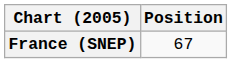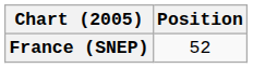 <table class="wikitable plainrowheaders" style="text-align:center">
 <tr>
 <th>Chart (2005)</th>
 <th>Position</th>
 </tr>
 <tr>
 <th scope="row">France (SNEP)</th>
-<td>67</td>
+<td>52</td>
 </tr>
 </table>
